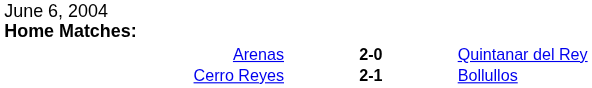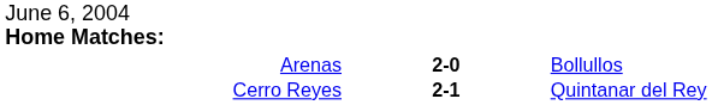 <table width=100% cellspacing=1>
 <tr>
 <th width=20%></th>
 <th width=12%></th>
 <th width=20%></th>
 <th></th>
 </tr>
 <tr>
 <td>June 6, 2004<br><strong>Home Matches:</strong></td>
 </tr>
 <tr style=font-size:90%>
 <td align=right><a href='#'>Arenas</a></td>
 <td align=center><strong>2-0</strong></td>
-<td><a href='#'>Quintanar del Rey</a></td>
+<td><a href='#'>Bollullos</a></td>
 </tr>
 <tr style=font-size:90%>
 <td align=right><a href='#'>Cerro Reyes</a></td>
 <td align=center><strong>2-1</strong></td>
-<td><a href='#'>Bollullos</a></td>
+<td><a href='#'>Quintanar del Rey</a></td>
 </tr>
 </table>
